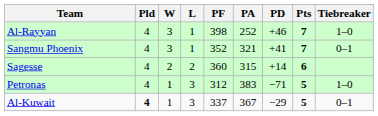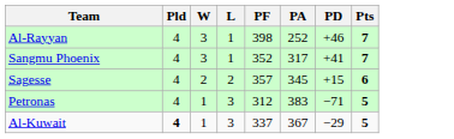 <table class="wikitable" style="text-align:center;">
 <tr>
 <th width=180>Team</th>
 <th width=25>Pld</th>
 <th width=25>W</th>
 <th width=25>L</th>
 <th width=35>PF</th>
 <th width=35>PA</th>
 <th width=35>PD</th>
 <th width=25>Pts</th>
-<th width=50>Tiebreaker</th>
 </tr>
 <tr bgcolor="#ccffcc">
 <td align="left"> <a href='#'>Al-Rayyan</a></td>
 <td>4</td>
 <td>3</td>
 <td>1</td>
 <td>398</td>
 <td>252</td>
 <td>+46</td>
 <td><strong>7</strong></td>
-<td>1–0</td>
 </tr>
 <tr bgcolor="#ccffcc">
 <td align="left"> <a href='#'>Sangmu Phoenix</a></td>
 <td>4</td>
 <td>3</td>
 <td>1</td>
 <td>352</td>
-<td>321</td>
+<td>317</td>
 <td>+41</td>
 <td><strong>7</strong></td>
-<td>0–1</td>
 </tr>
 <tr bgcolor="#ccffcc">
 <td align="left"> <a href='#'>Sagesse</a></td>
 <td>4</td>
 <td>2</td>
 <td>2</td>
-<td>360</td>
-<td>315</td>
-<td>+14</td>
+<td>357</td>
+<td>345</td>
+<td>+15</td>
 <td><strong>6</strong></td>
-<td></td>
 </tr>
 <tr bgcolor="#ccffcc">
 <td align="left"> <a href='#'>Petronas</a></td>
 <td>4</td>
 <td>1</td>
 <td>3</td>
 <td>312</td>
 <td>383</td>
 <td>−71</td>
 <td><strong>5</strong></td>
-<td>1–0</td>
 </tr>
 <tr>
 <td align="left"> <a href='#'>Al-Kuwait</a></td>
 <td><strong>4</strong></td>
 <td>1</td>
 <td>3</td>
 <td>337</td>
 <td>367</td>
 <td>−29</td>
 <td><strong>5</strong></td>
-<td>0–1</td>
 </tr>
 </table>
